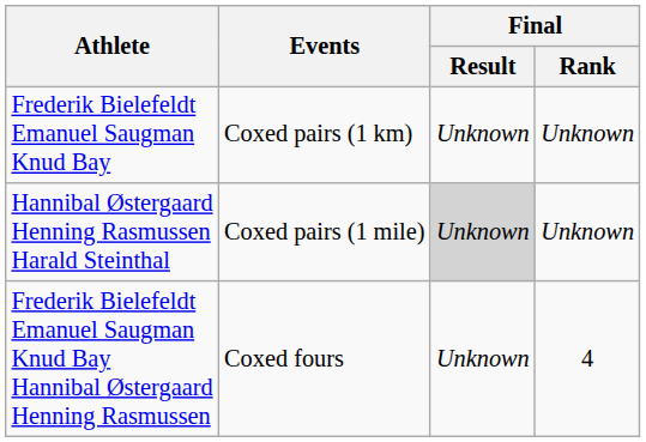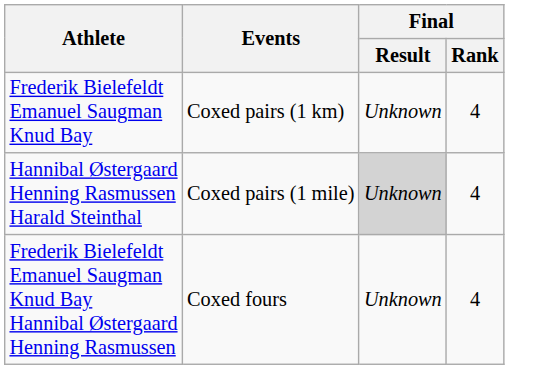 <table class=wikitable style="font-size:90%">
 <tr>
 <th rowspan="2">Athlete</th>
 <th rowspan="2">Events</th>
 <th colspan="2">Final</th>
 </tr>
 <tr>
 <th>Result</th>
 <th>Rank</th>
 </tr>
 <tr>
 <td><a href='#'>Frederik Bielefeldt</a><br><a href='#'>Emanuel Saugman</a><br><a href='#'>Knud Bay</a></td>
 <td>Coxed pairs (1 km)</td>
 <td align="center"><em>Unknown</em></td>
-<td align="center"><em>Unknown</em></td>
+<td align="center">4</td>
 </tr>
 <tr>
 <td><a href='#'>Hannibal Østergaard</a><br><a href='#'>Henning Rasmussen</a><br><a href='#'>Harald Steinthal</a></td>
 <td>Coxed pairs (1 mile)</td>
 <td align="center" style="background: lightgrey;"><em>Unknown</em></td>
-<td align="center"><em>Unknown</em></td>
+<td align="center">4</td>
 </tr>
 <tr>
 <td><a href='#'>Frederik Bielefeldt</a><br><a href='#'>Emanuel Saugman</a><br><a href='#'>Knud Bay</a><br><a href='#'>Hannibal Østergaard</a><br><a href='#'>Henning Rasmussen</a></td>
 <td>Coxed fours</td>
 <td align="center"><em>Unknown</em></td>
 <td align="center">4</td>
 </tr>
 </table>
